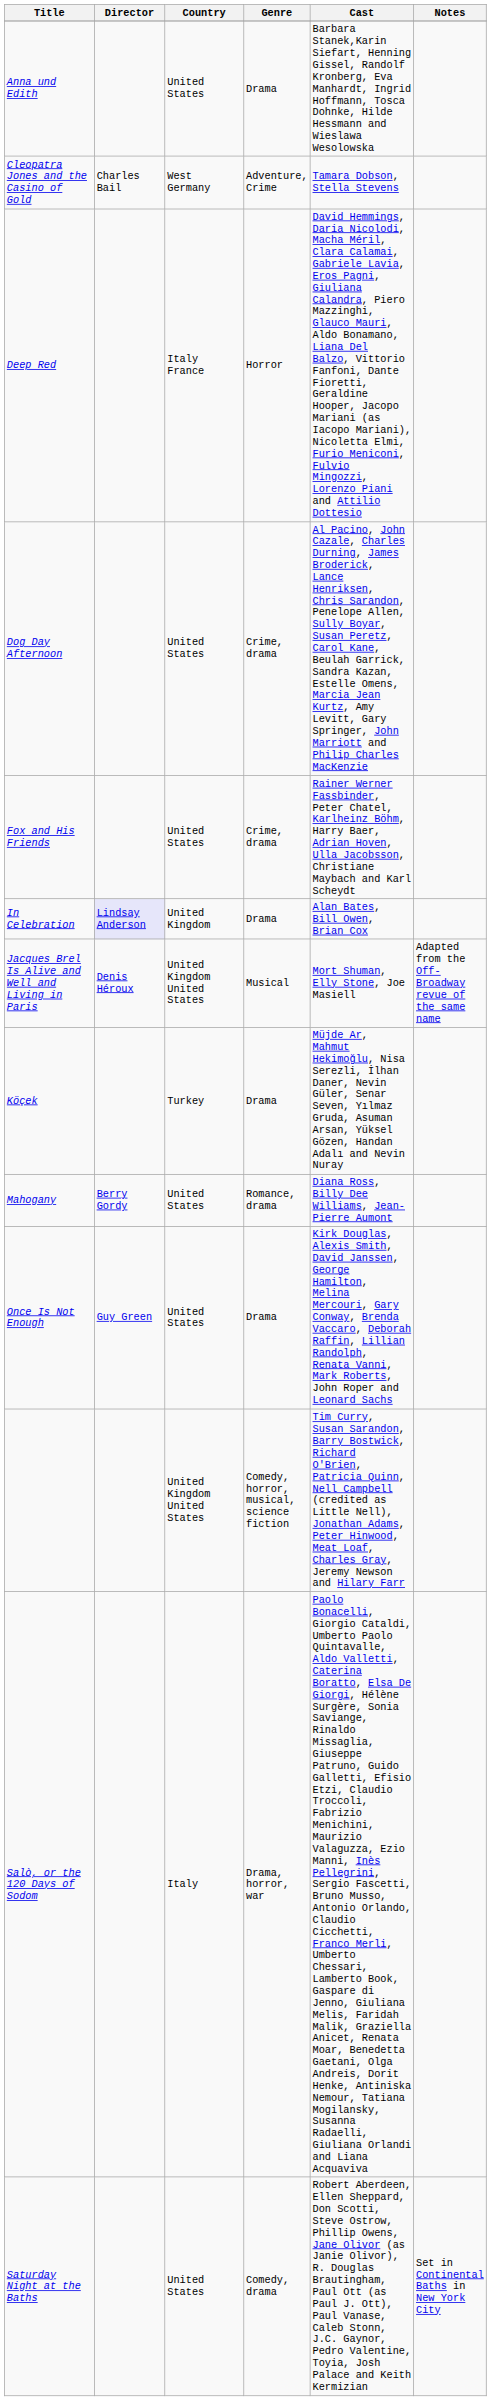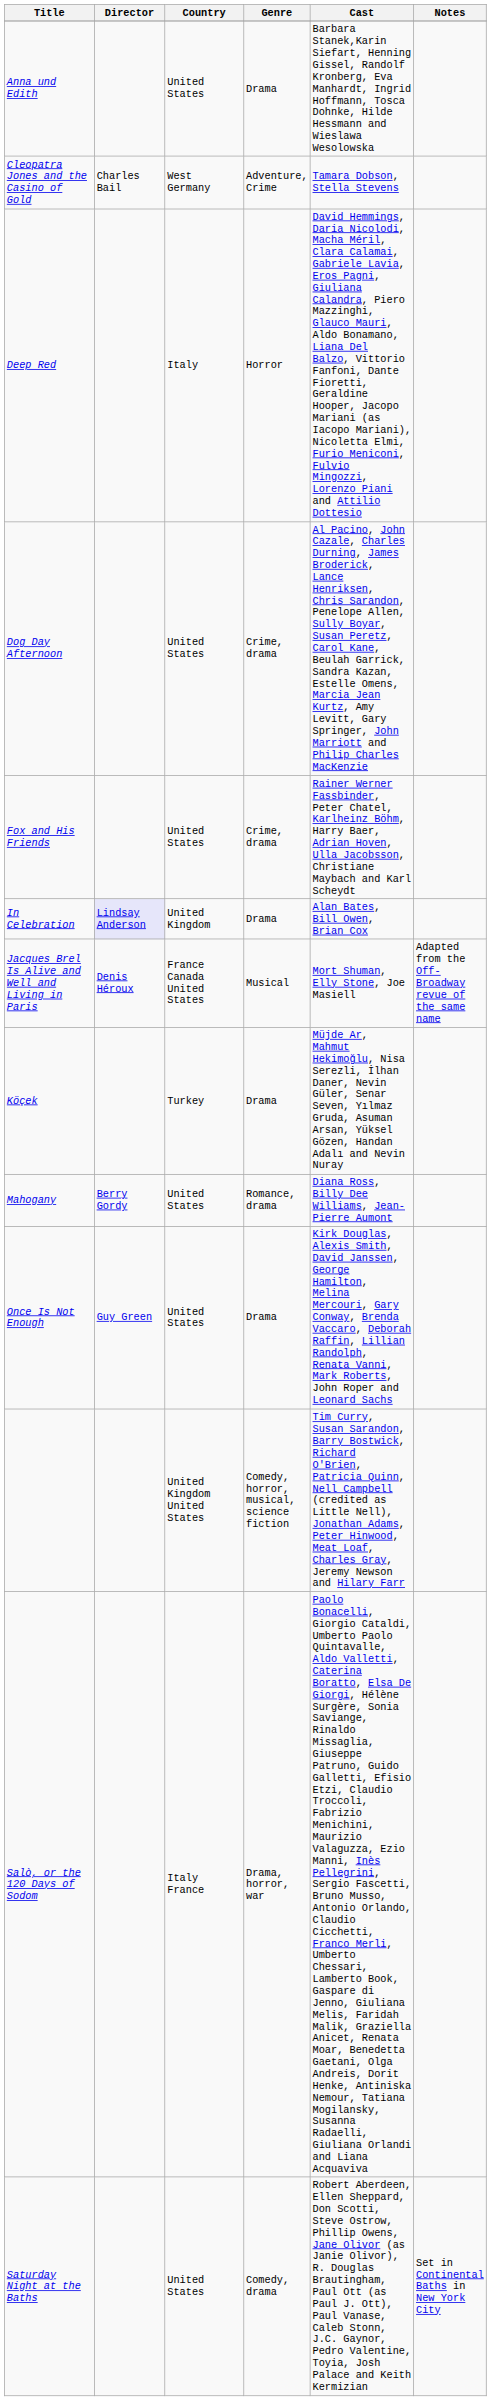 <table class="wikitable sortable">
 <tr>
 <th width="19%">Title</th>
 <th width="15%">Director</th>
 <th width="17%">Country</th>
 <th width="13%">Genre</th>
 <th width="22%">Cast</th>
 <th width="36%">Notes</th>
 </tr>
 <tr valign="top">
 </tr>
 <tr>
 <td><em><a href='#'>Anna und Edith</a></em></td>
 <td></td>
 <td>United States</td>
 <td>Drama</td>
 <td>Barbara Stanek,Karin Siefart, Henning Gissel, Randolf Kronberg, Eva Manhardt, Ingrid Hoffmann, Tosca Dohnke, Hilde Hessmann and Wieslawa Wesolowska</td>
 <td></td>
 </tr>
 <tr>
 <td><em><a href='#'>Cleopatra Jones and the Casino of Gold</a></em></td>
 <td>Charles Bail</td>
 <td>West Germany</td>
 <td>Adventure, Crime</td>
 <td><a href='#'>Tamara Dobson</a>, <a href='#'>Stella Stevens</a></td>
 <td></td>
 </tr>
 <tr>
 <td><em><a href='#'>Deep Red</a></em></td>
 <td></td>
-<td>Italy<br>France</td>
+<td>Italy</td>
 <td>Horror</td>
 <td><a href='#'>David Hemmings</a>, <a href='#'>Daria Nicolodi</a>, <a href='#'>Macha Méril</a>, <a href='#'>Clara Calamai</a>, <a href='#'>Gabriele Lavia</a>, <a href='#'>Eros Pagni</a>, <a href='#'>Giuliana Calandra</a>, Piero Mazzinghi, <a href='#'>Glauco Mauri</a>, Aldo Bonamano, <a href='#'>Liana Del Balzo</a>, Vittorio Fanfoni, Dante Fioretti, Geraldine Hooper, Jacopo Mariani (as Iacopo Mariani), Nicoletta Elmi, <a href='#'>Furio Meniconi</a>, <a href='#'>Fulvio Mingozzi</a>, <a href='#'>Lorenzo Piani</a> and <a href='#'>Attilio Dottesio</a></td>
 <td></td>
 </tr>
 <tr>
 <td><em><a href='#'>Dog Day Afternoon</a></em></td>
 <td></td>
 <td>United States</td>
 <td>Crime, drama</td>
 <td><a href='#'>Al Pacino</a>, <a href='#'>John Cazale</a>, <a href='#'>Charles Durning</a>, <a href='#'>James Broderick</a>, <a href='#'>Lance Henriksen</a>, <a href='#'>Chris Sarandon</a>, Penelope Allen, <a href='#'>Sully Boyar</a>, <a href='#'>Susan Peretz</a>, <a href='#'>Carol Kane</a>, Beulah Garrick, Sandra Kazan, Estelle Omens, <a href='#'>Marcia Jean Kurtz</a>, Amy Levitt, Gary Springer, <a href='#'>John Marriott</a> and <a href='#'>Philip Charles MacKenzie</a></td>
 <td></td>
 </tr>
 <tr>
 <td><em><a href='#'>Fox and His Friends</a></em></td>
 <td></td>
 <td>United States</td>
 <td>Crime, drama</td>
 <td><a href='#'>Rainer Werner Fassbinder</a>, Peter Chatel, <a href='#'>Karlheinz Böhm</a>, Harry Baer, <a href='#'>Adrian Hoven</a>, <a href='#'>Ulla Jacobsson</a>, Christiane Maybach and Karl Scheydt</td>
 <td></td>
 </tr>
 <tr>
 <td><em><a href='#'>In Celebration</a></em></td>
 <td style="background: lavender;"><a href='#'>Lindsay Anderson</a></td>
 <td>United Kingdom</td>
 <td>Drama</td>
 <td><a href='#'>Alan Bates</a>, <a href='#'>Bill Owen</a>, <a href='#'>Brian Cox</a></td>
 <td></td>
 </tr>
 <tr>
 <td><em><a href='#'>Jacques Brel Is Alive and Well and Living in Paris</a></em></td>
 <td><a href='#'>Denis Héroux</a></td>
-<td>United Kingdom<br>United States</td>
+<td>France<br>Canada<br>United States</td>
 <td>Musical</td>
 <td><a href='#'>Mort Shuman</a>, <a href='#'>Elly Stone</a>, Joe Masiell</td>
 <td>Adapted from the <a href='#'>Off-Broadway revue of the same name</a></td>
 </tr>
 <tr>
 <td><em><a href='#'>Köçek</a></em></td>
 <td></td>
 <td>Turkey</td>
 <td>Drama</td>
 <td><a href='#'>Müjde Ar</a>, <a href='#'>Mahmut Hekimoğlu</a>, Nisa Serezli, İlhan Daner, Nevin Güler, Senar Seven, Yılmaz Gruda, Asuman Arsan, Yüksel Gözen, Handan Adalı and Nevin Nuray</td>
 <td></td>
 </tr>
 <tr>
 <td><em><a href='#'>Mahogany</a></em></td>
 <td><a href='#'>Berry Gordy</a></td>
 <td>United States</td>
 <td>Romance, drama</td>
 <td><a href='#'>Diana Ross</a>, <a href='#'>Billy Dee Williams</a>, <a href='#'>Jean-Pierre Aumont</a></td>
 <td></td>
 </tr>
 <tr>
 <td><em><a href='#'>Once Is Not Enough</a></em></td>
 <td><a href='#'>Guy Green</a></td>
 <td>United States</td>
 <td>Drama</td>
 <td><a href='#'>Kirk Douglas</a>, <a href='#'>Alexis Smith</a>, <a href='#'>David Janssen</a>, <a href='#'>George Hamilton</a>, <a href='#'>Melina Mercouri</a>, <a href='#'>Gary Conway</a>, <a href='#'>Brenda Vaccaro</a>, <a href='#'>Deborah Raffin</a>, <a href='#'>Lillian Randolph</a>, <a href='#'>Renata Vanni</a>, <a href='#'>Mark Roberts</a>, John Roper and <a href='#'>Leonard Sachs</a></td>
 <td></td>
 </tr>
 <tr>
 <td></td>
 <td></td>
 <td>United Kingdom<br>United States</td>
 <td>Comedy, horror, musical, science fiction</td>
 <td><a href='#'>Tim Curry</a>, <a href='#'>Susan Sarandon</a>, <a href='#'>Barry Bostwick</a>, <a href='#'>Richard O'Brien</a>, <a href='#'>Patricia Quinn</a>, <a href='#'>Nell Campbell</a> (credited as Little Nell), <a href='#'>Jonathan Adams</a>, <a href='#'>Peter Hinwood</a>, <a href='#'>Meat Loaf</a>, <a href='#'>Charles Gray</a>, Jeremy Newson and <a href='#'>Hilary Farr</a></td>
 <td></td>
 </tr>
 <tr>
 <td><em><a href='#'>Salò, or the 120 Days of Sodom</a></em></td>
 <td></td>
-<td>Italy</td>
+<td>Italy<br>France</td>
 <td>Drama, horror, war</td>
 <td><a href='#'>Paolo Bonacelli</a>, Giorgio Cataldi, Umberto Paolo Quintavalle, <a href='#'>Aldo Valletti</a>, <a href='#'>Caterina Boratto</a>, <a href='#'>Elsa De Giorgi</a>, Hélène Surgère, Sonia Saviange, Rinaldo Missaglia, Giuseppe Patruno, Guido Galletti, Efisio Etzi, Claudio Troccoli, Fabrizio Menichini, Maurizio Valaguzza, Ezio Manni, <a href='#'>Inès Pellegrini</a>, Sergio Fascetti,  Bruno Musso, Antonio Orlando, Claudio Cicchetti, <a href='#'>Franco Merli</a>, Umberto Chessari, Lamberto Book, Gaspare di Jenno, Giuliana Melis, Faridah Malik, Graziella Anicet, Renata Moar, Benedetta Gaetani, Olga Andreis, Dorit Henke, Antiniska Nemour, Tatiana Mogilansky, Susanna Radaelli, Giuliana Orlandi and Liana Acquaviva</td>
 <td></td>
 </tr>
 <tr>
 <td><em><a href='#'>Saturday Night at the Baths</a></em></td>
 <td></td>
 <td>United States</td>
 <td>Comedy, drama</td>
 <td>Robert Aberdeen, Ellen Sheppard, Don Scotti, Steve Ostrow, Phillip Owens, <a href='#'>Jane Olivor</a> (as Janie Olivor), R. Douglas Brautingham, Paul Ott (as Paul J. Ott), Paul Vanase, Caleb Stonn, J.C. Gaynor, Pedro Valentine, Toyia, Josh Palace and Keith Kermizian</td>
 <td>Set in <a href='#'>Continental Baths</a> in <a href='#'>New York City</a></td>
 </tr>
 </table>
